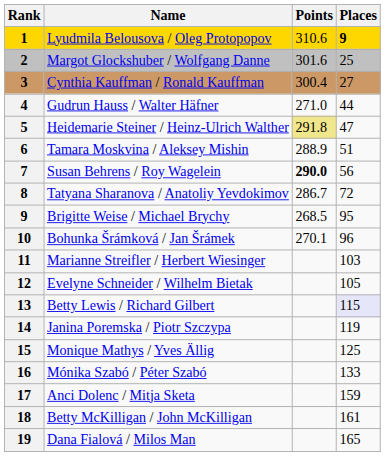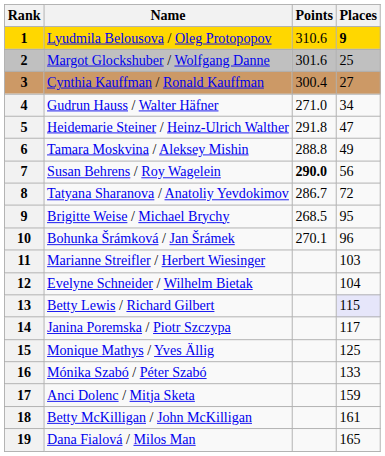 <table class="wikitable">
 <tr>
 <th>Rank</th>
 <th>Name</th>
 <th>Points</th>
 <th>Places</th>
 </tr>
 <tr bgcolor=gold>
 <td align=center><strong>1</strong></td>
 <td> <a href='#'>Lyudmila Belousova</a> / <a href='#'>Oleg Protopopov</a></td>
 <td>310.6</td>
 <td><strong>9</strong></td>
 </tr>
 <tr bgcolor=silver>
 <td align=center><strong>2</strong></td>
 <td> <a href='#'>Margot Glockshuber</a> / <a href='#'>Wolfgang Danne</a></td>
 <td>301.6</td>
 <td>25</td>
 </tr>
 <tr bgcolor=cc9966>
 <td align=center><strong>3</strong></td>
 <td> <a href='#'>Cynthia Kauffman</a> / <a href='#'>Ronald Kauffman</a></td>
 <td>300.4</td>
 <td>27</td>
 </tr>
 <tr>
 <th>4</th>
 <td> <a href='#'>Gudrun Hauss</a> / <a href='#'>Walter Häfner</a></td>
 <td>271.0</td>
-<td>44</td>
+<td>34</td>
 </tr>
 <tr>
 <th>5</th>
 <td> <a href='#'>Heidemarie Steiner</a> / <a href='#'>Heinz-Ulrich Walther</a></td>
-<td style="background: khaki;">291.8</td>
+<td>291.8</td>
 <td>47</td>
 </tr>
 <tr>
 <th>6</th>
 <td> <a href='#'>Tamara Moskvina</a> / <a href='#'>Aleksey Mishin</a></td>
-<td>288.9</td>
-<td>51</td>
+<td>288.8</td>
+<td>49</td>
 </tr>
 <tr>
 <th>7</th>
 <td> <a href='#'>Susan Behrens</a> / <a href='#'>Roy Wagelein</a></td>
 <td><strong>290.0</strong></td>
 <td>56</td>
 </tr>
 <tr>
 <th>8</th>
 <td> <a href='#'>Tatyana Sharanova</a> / <a href='#'>Anatoliy Yevdokimov</a></td>
 <td>286.7</td>
 <td>72</td>
 </tr>
 <tr>
 <th>9</th>
 <td> <a href='#'>Brigitte Weise</a> / <a href='#'>Michael Brychy</a></td>
 <td>268.5</td>
 <td>95</td>
 </tr>
 <tr>
 <th>10</th>
 <td> <a href='#'>Bohunka Šrámková</a> / <a href='#'>Jan Šrámek</a></td>
 <td>270.1</td>
 <td>96</td>
 </tr>
 <tr>
 <th>11</th>
 <td> <a href='#'>Marianne Streifler</a> / <a href='#'>Herbert Wiesinger</a></td>
 <td></td>
 <td>103</td>
 </tr>
 <tr>
 <th>12</th>
 <td> <a href='#'>Evelyne Schneider</a> / <a href='#'>Wilhelm Bietak</a></td>
 <td></td>
-<td>105</td>
+<td>104</td>
 </tr>
 <tr>
 <th>13</th>
 <td> <a href='#'>Betty Lewis</a> / <a href='#'>Richard Gilbert</a></td>
 <td></td>
 <td style="background: lavender;">115</td>
 </tr>
 <tr>
 <th>14</th>
 <td> <a href='#'>Janina Poremska</a> / <a href='#'>Piotr Szczypa</a></td>
 <td></td>
-<td>119</td>
+<td>117</td>
 </tr>
 <tr>
 <th>15</th>
 <td> <a href='#'>Monique Mathys</a> / <a href='#'>Yves Ällig</a></td>
 <td></td>
 <td>125</td>
 </tr>
 <tr>
 <th>16</th>
 <td> <a href='#'>Mónika Szabó</a> / <a href='#'>Péter Szabó</a></td>
 <td></td>
 <td>133</td>
 </tr>
 <tr>
 <th>17</th>
 <td> <a href='#'>Anci Dolenc</a> / <a href='#'>Mitja Sketa</a></td>
 <td></td>
 <td>159</td>
 </tr>
 <tr>
 <th>18</th>
 <td> <a href='#'>Betty McKilligan</a> / <a href='#'>John McKilligan</a></td>
 <td></td>
 <td>161</td>
 </tr>
 <tr>
 <th>19</th>
 <td> <a href='#'>Dana Fialová</a> / <a href='#'>Milos Man</a></td>
 <td></td>
 <td>165</td>
 </tr>
 </table>
